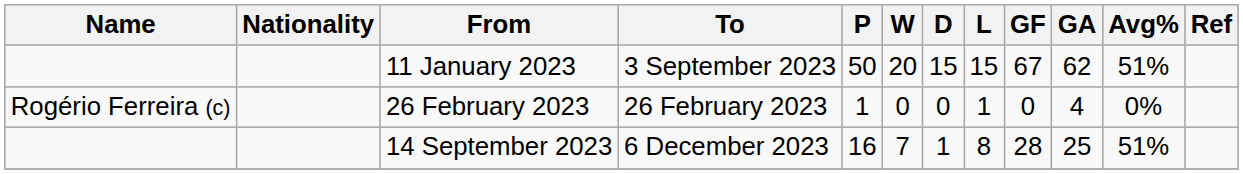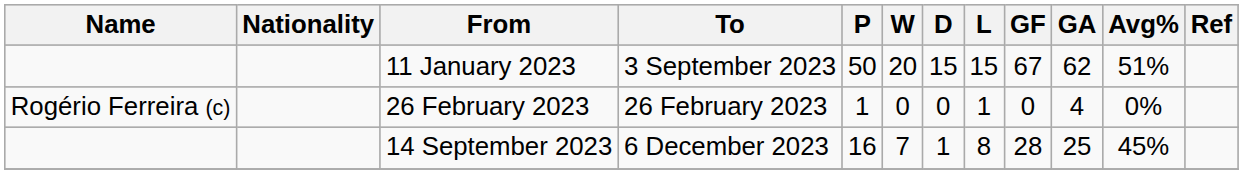 <table class="wikitable sortable">
 <tr>
 <th>Name</th>
 <th>Nationality</th>
 <th>From</th>
 <th class="unsortable">To</th>
 <th>P</th>
 <th>W</th>
 <th>D</th>
 <th>L</th>
 <th>GF</th>
 <th>GA</th>
 <th>Avg%</th>
 <th>Ref</th>
 </tr>
 <tr>
 <td align=left></td>
 <td></td>
 <td align=left>11 January 2023</td>
 <td align=left>3 September 2023</td>
 <td align=center>50</td>
 <td align=center>20</td>
 <td align=center>15</td>
 <td align=center>15</td>
 <td align=center>67</td>
 <td align=center>62</td>
 <td align=center>51%</td>
 <td align=center></td>
 </tr>
 <tr>
 <td align=left>Rogério Ferreira <small>(c)</small></td>
 <td></td>
 <td align=left>26 February 2023</td>
 <td align=left>26 February 2023</td>
 <td align=center>1</td>
 <td align=center>0</td>
 <td align=center>0</td>
 <td align=center>1</td>
 <td align=center>0</td>
 <td align=center>4</td>
 <td align=center>0%</td>
 <td align=center></td>
 </tr>
 <tr>
 <td align=left></td>
 <td></td>
 <td align=left>14 September 2023</td>
 <td align=left>6 December 2023</td>
 <td align=center>16</td>
 <td align=center>7</td>
 <td align=center>1</td>
 <td align=center>8</td>
 <td align=center>28</td>
 <td align=center>25</td>
-<td align=center>51%</td>
+<td align=center>45%</td>
 <td align=center></td>
 </tr>
 <tr>
 </tr>
 </table>
